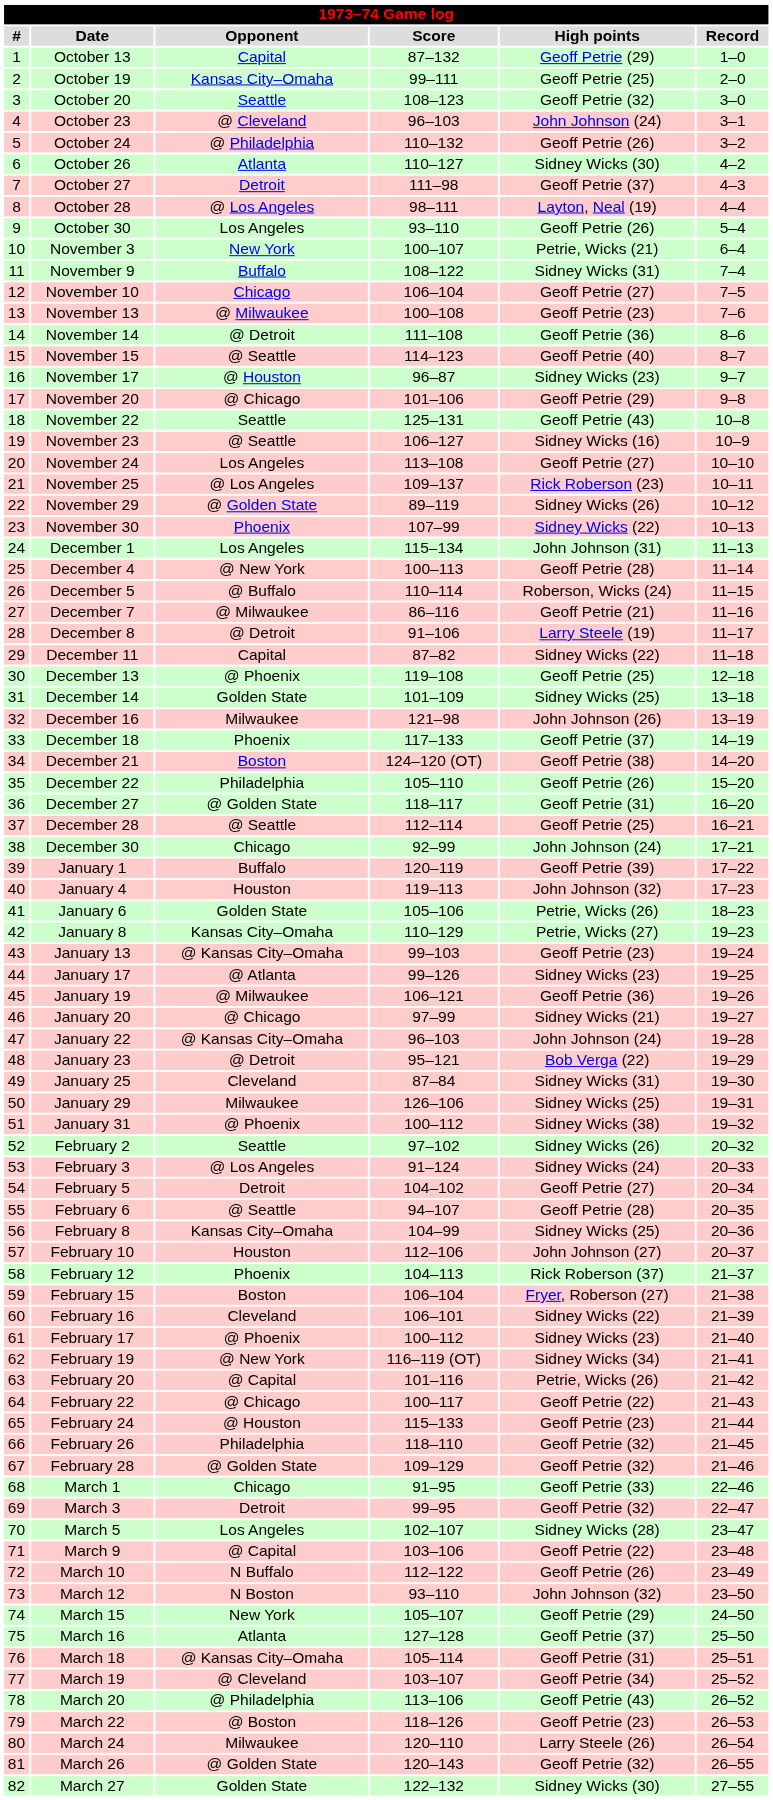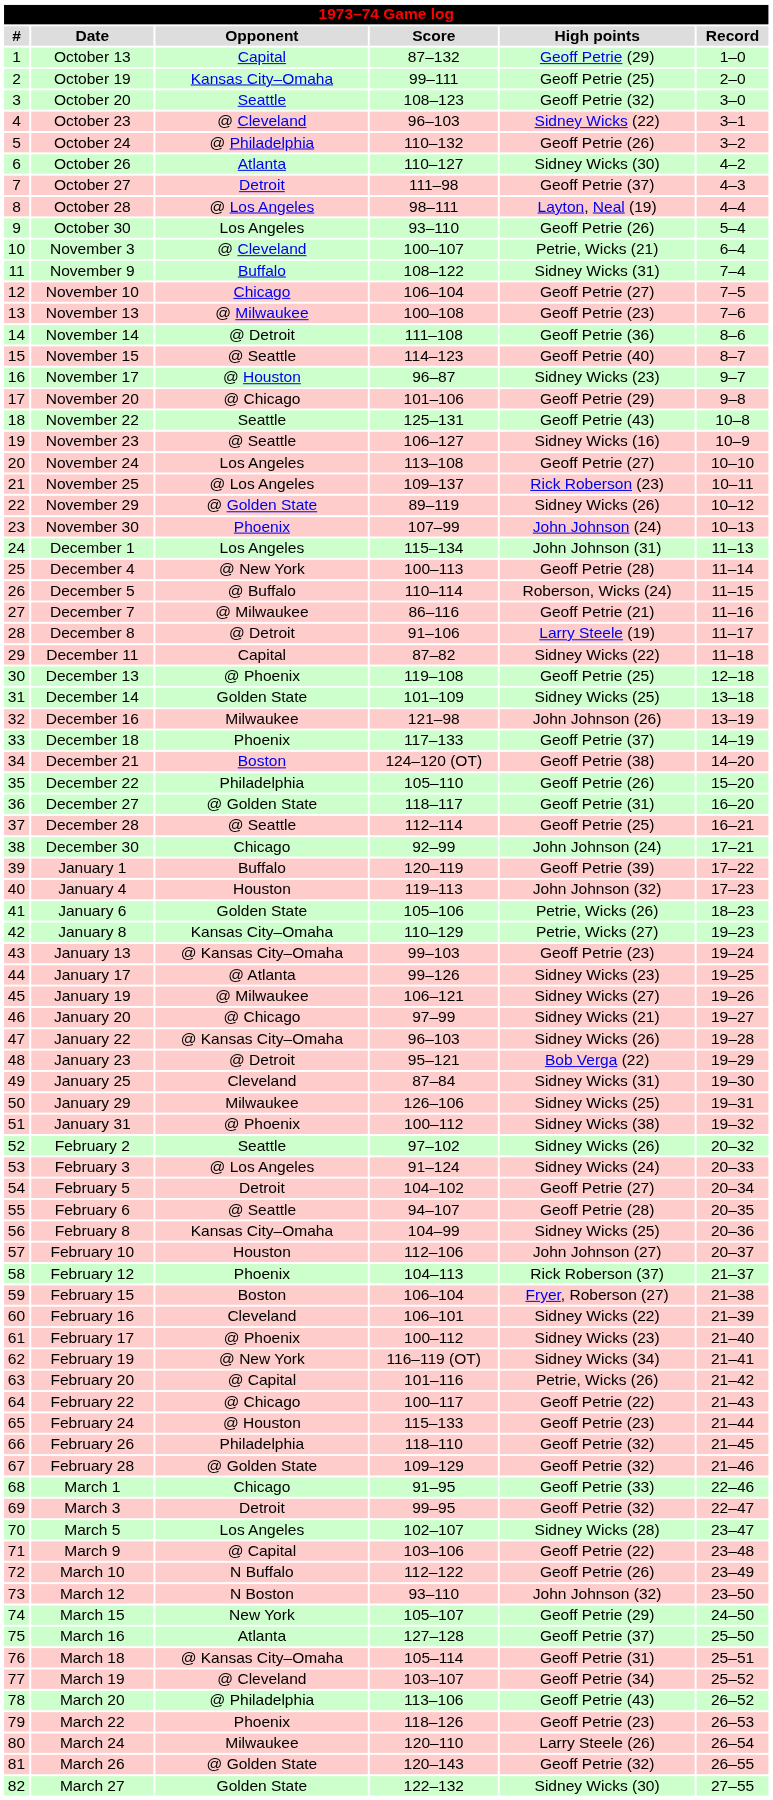 <table class="toccolours collapsible" width=50% style="clear:both; margin:1.5em auto; text-align:center">
 <tr>
 <th colspan=11 style="background:#000000; color:#FF0000;">1973–74 Game log</th>
 </tr>
 <tr align="center" bgcolor="#dddddd">
 <td><strong>#</strong></td>
 <td><strong>Date</strong></td>
 <td><strong>Opponent</strong></td>
 <td><strong>Score</strong></td>
 <td><strong>High points</strong></td>
 <td><strong>Record</strong></td>
 </tr>
 <tr align="center" bgcolor="#ccffcc">
 <td>1</td>
 <td>October 13</td>
 <td><a href='#'>Capital</a></td>
 <td>87–132</td>
 <td><a href='#'>Geoff Petrie</a> (29)</td>
 <td>1–0</td>
 </tr>
 <tr align="center" bgcolor="#ccffcc">
 <td>2</td>
 <td>October 19</td>
 <td><a href='#'>Kansas City–Omaha</a></td>
 <td>99–111</td>
 <td>Geoff Petrie (25)</td>
 <td>2–0</td>
 </tr>
 <tr align="center" bgcolor="#ccffcc">
 <td>3</td>
 <td>October 20</td>
 <td><a href='#'>Seattle</a></td>
 <td>108–123</td>
 <td>Geoff Petrie (32)</td>
 <td>3–0</td>
 </tr>
 <tr align="center" bgcolor="#ffcccc">
 <td>4</td>
 <td>October 23</td>
 <td>@ <a href='#'>Cleveland</a></td>
 <td>96–103</td>
-<td><a href='#'>John Johnson</a> (24)</td>
+<td><a href='#'>Sidney Wicks</a> (22)</td>
 <td>3–1</td>
 </tr>
 <tr align="center" bgcolor="#ffcccc">
 <td>5</td>
 <td>October 24</td>
 <td>@ <a href='#'>Philadelphia</a></td>
 <td>110–132</td>
 <td>Geoff Petrie (26)</td>
 <td>3–2</td>
 </tr>
 <tr align="center" bgcolor="#ccffcc">
 <td>6</td>
 <td>October 26</td>
 <td><a href='#'>Atlanta</a></td>
 <td>110–127</td>
 <td>Sidney Wicks (30)</td>
 <td>4–2</td>
 </tr>
 <tr align="center" bgcolor="#ffcccc">
 <td>7</td>
 <td>October 27</td>
 <td><a href='#'>Detroit</a></td>
 <td>111–98</td>
 <td>Geoff Petrie (37)</td>
 <td>4–3</td>
 </tr>
 <tr align="center" bgcolor="#ffcccc">
 <td>8</td>
 <td>October 28</td>
 <td>@ <a href='#'>Los Angeles</a></td>
 <td>98–111</td>
 <td><a href='#'>Layton</a>, <a href='#'>Neal</a> (19)</td>
 <td>4–4</td>
 </tr>
 <tr align="center" bgcolor="#ccffcc">
 <td>9</td>
 <td>October 30</td>
 <td>Los Angeles</td>
 <td>93–110</td>
 <td>Geoff Petrie (26)</td>
 <td>5–4</td>
 </tr>
 <tr align="center" bgcolor="#ccffcc">
 <td>10</td>
 <td>November 3</td>
-<td><a href='#'>New York</a></td>
+<td>@ <a href='#'>Cleveland</a></td>
 <td>100–107</td>
 <td>Petrie, Wicks (21)</td>
 <td>6–4</td>
 </tr>
 <tr align="center" bgcolor="#ccffcc">
 <td>11</td>
 <td>November 9</td>
 <td><a href='#'>Buffalo</a></td>
 <td>108–122</td>
 <td>Sidney Wicks (31)</td>
 <td>7–4</td>
 </tr>
 <tr align="center" bgcolor="#ffcccc">
 <td>12</td>
 <td>November 10</td>
 <td><a href='#'>Chicago</a></td>
 <td>106–104</td>
 <td>Geoff Petrie (27)</td>
 <td>7–5</td>
 </tr>
 <tr align="center" bgcolor="#ffcccc">
 <td>13</td>
 <td>November 13</td>
 <td>@ <a href='#'>Milwaukee</a></td>
 <td>100–108</td>
 <td>Geoff Petrie (23)</td>
 <td>7–6</td>
 </tr>
 <tr align="center" bgcolor="#ccffcc">
 <td>14</td>
 <td>November 14</td>
 <td>@ Detroit</td>
 <td>111–108</td>
 <td>Geoff Petrie (36)</td>
 <td>8–6</td>
 </tr>
 <tr align="center" bgcolor="#ffcccc">
 <td>15</td>
 <td>November 15</td>
 <td>@ Seattle</td>
 <td>114–123</td>
 <td>Geoff Petrie (40)</td>
 <td>8–7</td>
 </tr>
 <tr align="center" bgcolor="#ccffcc">
 <td>16</td>
 <td>November 17</td>
 <td>@ <a href='#'>Houston</a></td>
 <td>96–87</td>
 <td>Sidney Wicks (23)</td>
 <td>9–7</td>
 </tr>
 <tr align="center" bgcolor="#ffcccc">
 <td>17</td>
 <td>November 20</td>
 <td>@ Chicago</td>
 <td>101–106</td>
 <td>Geoff Petrie (29)</td>
 <td>9–8</td>
 </tr>
 <tr align="center" bgcolor="#ccffcc">
 <td>18</td>
 <td>November 22</td>
 <td>Seattle</td>
 <td>125–131</td>
 <td>Geoff Petrie (43)</td>
 <td>10–8</td>
 </tr>
 <tr align="center" bgcolor="#ffcccc">
 <td>19</td>
 <td>November 23</td>
 <td>@ Seattle</td>
 <td>106–127</td>
 <td>Sidney Wicks (16)</td>
 <td>10–9</td>
 </tr>
 <tr align="center" bgcolor="#ffcccc">
 <td>20</td>
 <td>November 24</td>
 <td>Los Angeles</td>
 <td>113–108</td>
 <td>Geoff Petrie (27)</td>
 <td>10–10</td>
 </tr>
 <tr align="center" bgcolor="#ffcccc">
 <td>21</td>
 <td>November 25</td>
 <td>@ Los Angeles</td>
 <td>109–137</td>
 <td><a href='#'>Rick Roberson</a> (23)</td>
 <td>10–11</td>
 </tr>
 <tr align="center" bgcolor="#ffcccc">
 <td>22</td>
 <td>November 29</td>
 <td>@ <a href='#'>Golden State</a></td>
 <td>89–119</td>
 <td>Sidney Wicks (26)</td>
 <td>10–12</td>
 </tr>
 <tr align="center" bgcolor="#ffcccc">
 <td>23</td>
 <td>November 30</td>
 <td><a href='#'>Phoenix</a></td>
 <td>107–99</td>
-<td><a href='#'>Sidney Wicks</a> (22)</td>
+<td><a href='#'>John Johnson</a> (24)</td>
 <td>10–13</td>
 </tr>
 <tr align="center" bgcolor="#ccffcc">
 <td>24</td>
 <td>December 1</td>
 <td>Los Angeles</td>
 <td>115–134</td>
 <td>John Johnson (31)</td>
 <td>11–13</td>
 </tr>
 <tr align="center" bgcolor="#ffcccc">
 <td>25</td>
 <td>December 4</td>
 <td>@ New York</td>
 <td>100–113</td>
 <td>Geoff Petrie (28)</td>
 <td>11–14</td>
 </tr>
 <tr align="center" bgcolor="#ffcccc">
 <td>26</td>
 <td>December 5</td>
 <td>@ Buffalo</td>
 <td>110–114</td>
 <td>Roberson, Wicks (24)</td>
 <td>11–15</td>
 </tr>
 <tr align="center" bgcolor="#ffcccc">
 <td>27</td>
 <td>December 7</td>
 <td>@ Milwaukee</td>
 <td>86–116</td>
 <td>Geoff Petrie (21)</td>
 <td>11–16</td>
 </tr>
 <tr align="center" bgcolor="#ffcccc">
 <td>28</td>
 <td>December 8</td>
 <td>@ Detroit</td>
 <td>91–106</td>
 <td><a href='#'>Larry Steele</a> (19)</td>
 <td>11–17</td>
 </tr>
 <tr align="center" bgcolor="#ffcccc">
 <td>29</td>
 <td>December 11</td>
 <td>Capital</td>
 <td>87–82</td>
 <td>Sidney Wicks (22)</td>
 <td>11–18</td>
 </tr>
 <tr align="center" bgcolor="#ccffcc">
 <td>30</td>
 <td>December 13</td>
 <td>@ Phoenix</td>
 <td>119–108</td>
 <td>Geoff Petrie (25)</td>
 <td>12–18</td>
 </tr>
 <tr align="center" bgcolor="#ccffcc">
 <td>31</td>
 <td>December 14</td>
 <td>Golden State</td>
 <td>101–109</td>
 <td>Sidney Wicks (25)</td>
 <td>13–18</td>
 </tr>
 <tr align="center" bgcolor="#ffcccc">
 <td>32</td>
 <td>December 16</td>
 <td>Milwaukee</td>
 <td>121–98</td>
 <td>John Johnson (26)</td>
 <td>13–19</td>
 </tr>
 <tr align="center" bgcolor="#ccffcc">
 <td>33</td>
 <td>December 18</td>
 <td>Phoenix</td>
 <td>117–133</td>
 <td>Geoff Petrie (37)</td>
 <td>14–19</td>
 </tr>
 <tr align="center" bgcolor="#ffcccc">
 <td>34</td>
 <td>December 21</td>
 <td><a href='#'>Boston</a></td>
 <td>124–120 (OT)</td>
 <td>Geoff Petrie (38)</td>
 <td>14–20</td>
 </tr>
 <tr align="center" bgcolor="#ccffcc">
 <td>35</td>
 <td>December 22</td>
 <td>Philadelphia</td>
 <td>105–110</td>
 <td>Geoff Petrie (26)</td>
 <td>15–20</td>
 </tr>
 <tr align="center" bgcolor="#ccffcc">
 <td>36</td>
 <td>December 27</td>
 <td>@ Golden State</td>
 <td>118–117</td>
 <td>Geoff Petrie (31)</td>
 <td>16–20</td>
 </tr>
 <tr align="center" bgcolor="#ffcccc">
 <td>37</td>
 <td>December 28</td>
 <td>@ Seattle</td>
 <td>112–114</td>
 <td>Geoff Petrie (25)</td>
 <td>16–21</td>
 </tr>
 <tr align="center" bgcolor="#ccffcc">
 <td>38</td>
 <td>December 30</td>
 <td>Chicago</td>
 <td>92–99</td>
 <td>John Johnson (24)</td>
 <td>17–21</td>
 </tr>
 <tr align="center" bgcolor="#ffcccc">
 <td>39</td>
 <td>January 1</td>
 <td>Buffalo</td>
 <td>120–119</td>
 <td>Geoff Petrie (39)</td>
 <td>17–22</td>
 </tr>
 <tr align="center" bgcolor="#ffcccc">
 <td>40</td>
 <td>January 4</td>
 <td>Houston</td>
 <td>119–113</td>
 <td>John Johnson (32)</td>
 <td>17–23</td>
 </tr>
 <tr align="center" bgcolor="#ccffcc">
 <td>41</td>
 <td>January 6</td>
 <td>Golden State</td>
 <td>105–106</td>
 <td>Petrie, Wicks (26)</td>
 <td>18–23</td>
 </tr>
 <tr align="center" bgcolor="#ccffcc">
 <td>42</td>
 <td>January 8</td>
 <td>Kansas City–Omaha</td>
 <td>110–129</td>
 <td>Petrie, Wicks (27)</td>
 <td>19–23</td>
 </tr>
 <tr align="center" bgcolor="#ffcccc">
 <td>43</td>
 <td>January 13</td>
 <td>@ Kansas City–Omaha</td>
 <td>99–103</td>
 <td>Geoff Petrie (23)</td>
 <td>19–24</td>
 </tr>
 <tr align="center" bgcolor="#ffcccc">
 <td>44</td>
 <td>January 17</td>
 <td>@ Atlanta</td>
 <td>99–126</td>
 <td>Sidney Wicks (23)</td>
 <td>19–25</td>
 </tr>
 <tr align="center" bgcolor="#ffcccc">
 <td>45</td>
 <td>January 19</td>
 <td>@ Milwaukee</td>
 <td>106–121</td>
-<td>Geoff Petrie (36)</td>
+<td>Sidney Wicks (27)</td>
 <td>19–26</td>
 </tr>
 <tr align="center" bgcolor="#ffcccc">
 <td>46</td>
 <td>January 20</td>
 <td>@ Chicago</td>
 <td>97–99</td>
 <td>Sidney Wicks (21)</td>
 <td>19–27</td>
 </tr>
 <tr align="center" bgcolor="#ffcccc">
 <td>47</td>
 <td>January 22</td>
 <td>@ Kansas City–Omaha</td>
 <td>96–103</td>
-<td>John Johnson (24)</td>
+<td>Sidney Wicks (26)</td>
 <td>19–28</td>
 </tr>
 <tr align="center" bgcolor="#ffcccc">
 <td>48</td>
 <td>January 23</td>
 <td>@ Detroit</td>
 <td>95–121</td>
 <td><a href='#'>Bob Verga</a> (22)</td>
 <td>19–29</td>
 </tr>
 <tr align="center" bgcolor="#ffcccc">
 <td>49</td>
 <td>January 25</td>
 <td>Cleveland</td>
 <td>87–84</td>
 <td>Sidney Wicks (31)</td>
 <td>19–30</td>
 </tr>
 <tr align="center" bgcolor="#ffcccc">
 <td>50</td>
 <td>January 29</td>
 <td>Milwaukee</td>
 <td>126–106</td>
 <td>Sidney Wicks (25)</td>
 <td>19–31</td>
 </tr>
 <tr align="center" bgcolor="#ffcccc">
 <td>51</td>
 <td>January 31</td>
 <td>@ Phoenix</td>
 <td>100–112</td>
 <td>Sidney Wicks (38)</td>
 <td>19–32</td>
 </tr>
 <tr align="center" bgcolor="#ccffcc">
 <td>52</td>
 <td>February 2</td>
 <td>Seattle</td>
 <td>97–102</td>
 <td>Sidney Wicks (26)</td>
 <td>20–32</td>
 </tr>
 <tr align="center" bgcolor="#ffcccc">
 <td>53</td>
 <td>February 3</td>
 <td>@ Los Angeles</td>
 <td>91–124</td>
 <td>Sidney Wicks (24)</td>
 <td>20–33</td>
 </tr>
 <tr align="center" bgcolor="#ffcccc">
 <td>54</td>
 <td>February 5</td>
 <td>Detroit</td>
 <td>104–102</td>
 <td>Geoff Petrie (27)</td>
 <td>20–34</td>
 </tr>
 <tr align="center" bgcolor="#ffcccc">
 <td>55</td>
 <td>February 6</td>
 <td>@ Seattle</td>
 <td>94–107</td>
 <td>Geoff Petrie (28)</td>
 <td>20–35</td>
 </tr>
 <tr align="center" bgcolor="#ffcccc">
 <td>56</td>
 <td>February 8</td>
 <td>Kansas City–Omaha</td>
 <td>104–99</td>
 <td>Sidney Wicks (25)</td>
 <td>20–36</td>
 </tr>
 <tr align="center" bgcolor="#ffcccc">
 <td>57</td>
 <td>February 10</td>
 <td>Houston</td>
 <td>112–106</td>
 <td>John Johnson (27)</td>
 <td>20–37</td>
 </tr>
 <tr align="center" bgcolor="#ccffcc">
 <td>58</td>
 <td>February 12</td>
 <td>Phoenix</td>
 <td>104–113</td>
 <td>Rick Roberson (37)</td>
 <td>21–37</td>
 </tr>
 <tr align="center" bgcolor="#ffcccc">
 <td>59</td>
 <td>February 15</td>
 <td>Boston</td>
 <td>106–104</td>
 <td><a href='#'>Fryer</a>, Roberson (27)</td>
 <td>21–38</td>
 </tr>
 <tr align="center" bgcolor="#ffcccc">
 <td>60</td>
 <td>February 16</td>
 <td>Cleveland</td>
 <td>106–101</td>
 <td>Sidney Wicks (22)</td>
 <td>21–39</td>
 </tr>
 <tr align="center" bgcolor="#ffcccc">
 <td>61</td>
 <td>February 17</td>
 <td>@ Phoenix</td>
 <td>100–112</td>
 <td>Sidney Wicks (23)</td>
 <td>21–40</td>
 </tr>
 <tr align="center" bgcolor="#ffcccc">
 <td>62</td>
 <td>February 19</td>
 <td>@ New York</td>
 <td>116–119 (OT)</td>
 <td>Sidney Wicks (34)</td>
 <td>21–41</td>
 </tr>
 <tr align="center" bgcolor="#ffcccc">
 <td>63</td>
 <td>February 20</td>
 <td>@ Capital</td>
 <td>101–116</td>
 <td>Petrie, Wicks (26)</td>
 <td>21–42</td>
 </tr>
 <tr align="center" bgcolor="#ffcccc">
 <td>64</td>
 <td>February 22</td>
 <td>@ Chicago</td>
 <td>100–117</td>
 <td>Geoff Petrie (22)</td>
 <td>21–43</td>
 </tr>
 <tr align="center" bgcolor="#ffcccc">
 <td>65</td>
 <td>February 24</td>
 <td>@ Houston</td>
 <td>115–133</td>
 <td>Geoff Petrie (23)</td>
 <td>21–44</td>
 </tr>
 <tr align="center" bgcolor="#ffcccc">
 <td>66</td>
 <td>February 26</td>
 <td>Philadelphia</td>
 <td>118–110</td>
 <td>Geoff Petrie (32)</td>
 <td>21–45</td>
 </tr>
 <tr align="center" bgcolor="#ffcccc">
 <td>67</td>
 <td>February 28</td>
 <td>@ Golden State</td>
 <td>109–129</td>
 <td>Geoff Petrie (32)</td>
 <td>21–46</td>
 </tr>
 <tr align="center" bgcolor="#ccffcc">
 <td>68</td>
 <td>March 1</td>
 <td>Chicago</td>
 <td>91–95</td>
 <td>Geoff Petrie (33)</td>
 <td>22–46</td>
 </tr>
 <tr align="center" bgcolor="#ffcccc">
 <td>69</td>
 <td>March 3</td>
 <td>Detroit</td>
 <td>99–95</td>
 <td>Geoff Petrie (32)</td>
 <td>22–47</td>
 </tr>
 <tr align="center" bgcolor="#ccffcc">
 <td>70</td>
 <td>March 5</td>
 <td>Los Angeles</td>
 <td>102–107</td>
 <td>Sidney Wicks (28)</td>
 <td>23–47</td>
 </tr>
 <tr align="center" bgcolor="#ffcccc">
 <td>71</td>
 <td>March 9</td>
 <td>@ Capital</td>
 <td>103–106</td>
 <td>Geoff Petrie (22)</td>
 <td>23–48</td>
 </tr>
 <tr align="center" bgcolor="#ffcccc">
 <td>72</td>
 <td>March 10</td>
 <td>N Buffalo</td>
 <td>112–122</td>
 <td>Geoff Petrie (26)</td>
 <td>23–49</td>
 </tr>
 <tr align="center" bgcolor="#ffcccc">
 <td>73</td>
 <td>March 12</td>
 <td>N Boston</td>
 <td>93–110</td>
 <td>John Johnson (32)</td>
 <td>23–50</td>
 </tr>
 <tr align="center" bgcolor="#ccffcc">
 <td>74</td>
 <td>March 15</td>
 <td>New York</td>
 <td>105–107</td>
 <td>Geoff Petrie (29)</td>
 <td>24–50</td>
 </tr>
 <tr align="center" bgcolor="#ccffcc">
 <td>75</td>
 <td>March 16</td>
 <td>Atlanta</td>
 <td>127–128</td>
 <td>Geoff Petrie (37)</td>
 <td>25–50</td>
 </tr>
 <tr align="center" bgcolor="#ffcccc">
 <td>76</td>
 <td>March 18</td>
 <td>@ Kansas City–Omaha</td>
 <td>105–114</td>
 <td>Geoff Petrie (31)</td>
 <td>25–51</td>
 </tr>
 <tr align="center" bgcolor="#ffcccc">
 <td>77</td>
 <td>March 19</td>
 <td>@ Cleveland</td>
 <td>103–107</td>
 <td>Geoff Petrie (34)</td>
 <td>25–52</td>
 </tr>
 <tr align="center" bgcolor="#ccffcc">
 <td>78</td>
 <td>March 20</td>
 <td>@ Philadelphia</td>
 <td>113–106</td>
 <td>Geoff Petrie (43)</td>
 <td>26–52</td>
 </tr>
 <tr align="center" bgcolor="#ffcccc">
 <td>79</td>
 <td>March 22</td>
-<td>@ Boston</td>
+<td>Phoenix</td>
 <td>118–126</td>
 <td>Geoff Petrie (23)</td>
 <td>26–53</td>
 </tr>
 <tr align="center" bgcolor="#ffcccc">
 <td>80</td>
 <td>March 24</td>
 <td>Milwaukee</td>
 <td>120–110</td>
 <td>Larry Steele (26)</td>
 <td>26–54</td>
 </tr>
 <tr align="center" bgcolor="#ffcccc">
 <td>81</td>
 <td>March 26</td>
 <td>@ Golden State</td>
 <td>120–143</td>
 <td>Geoff Petrie (32)</td>
 <td>26–55</td>
 </tr>
 <tr align="center" bgcolor="#ccffcc">
 <td>82</td>
 <td>March 27</td>
 <td>Golden State</td>
 <td>122–132</td>
 <td>Sidney Wicks (30)</td>
 <td>27–55</td>
 </tr>
 </table>
